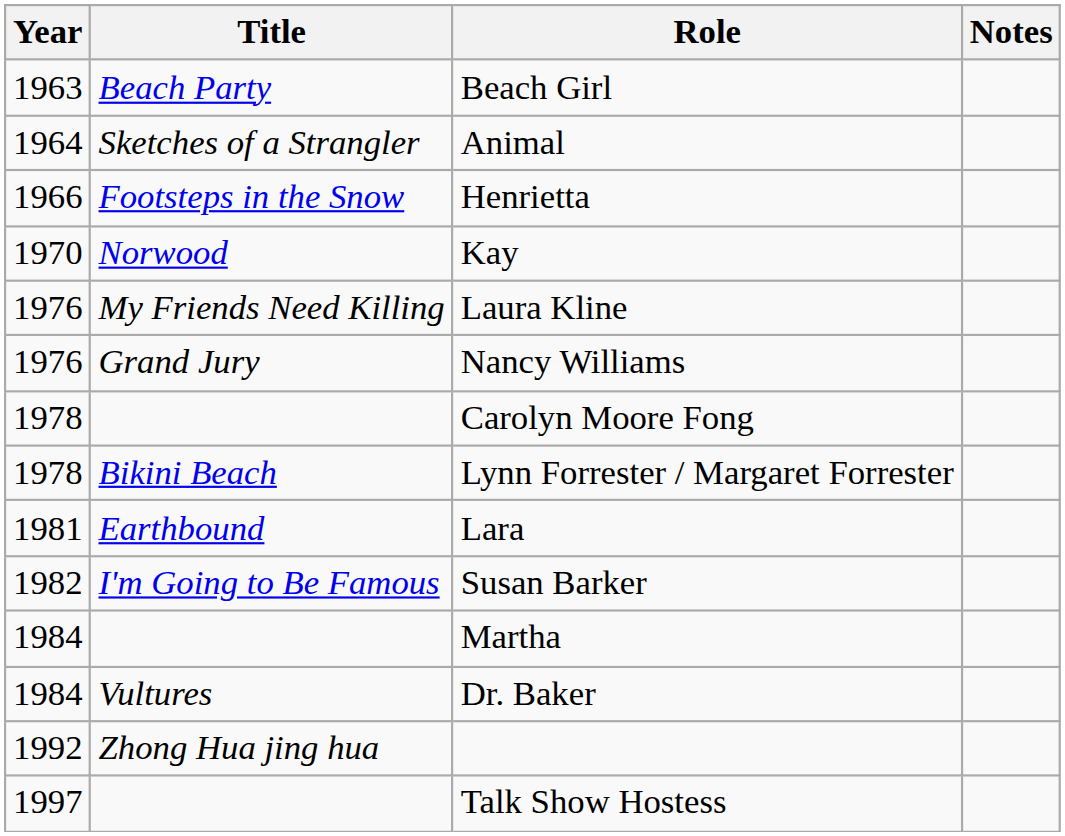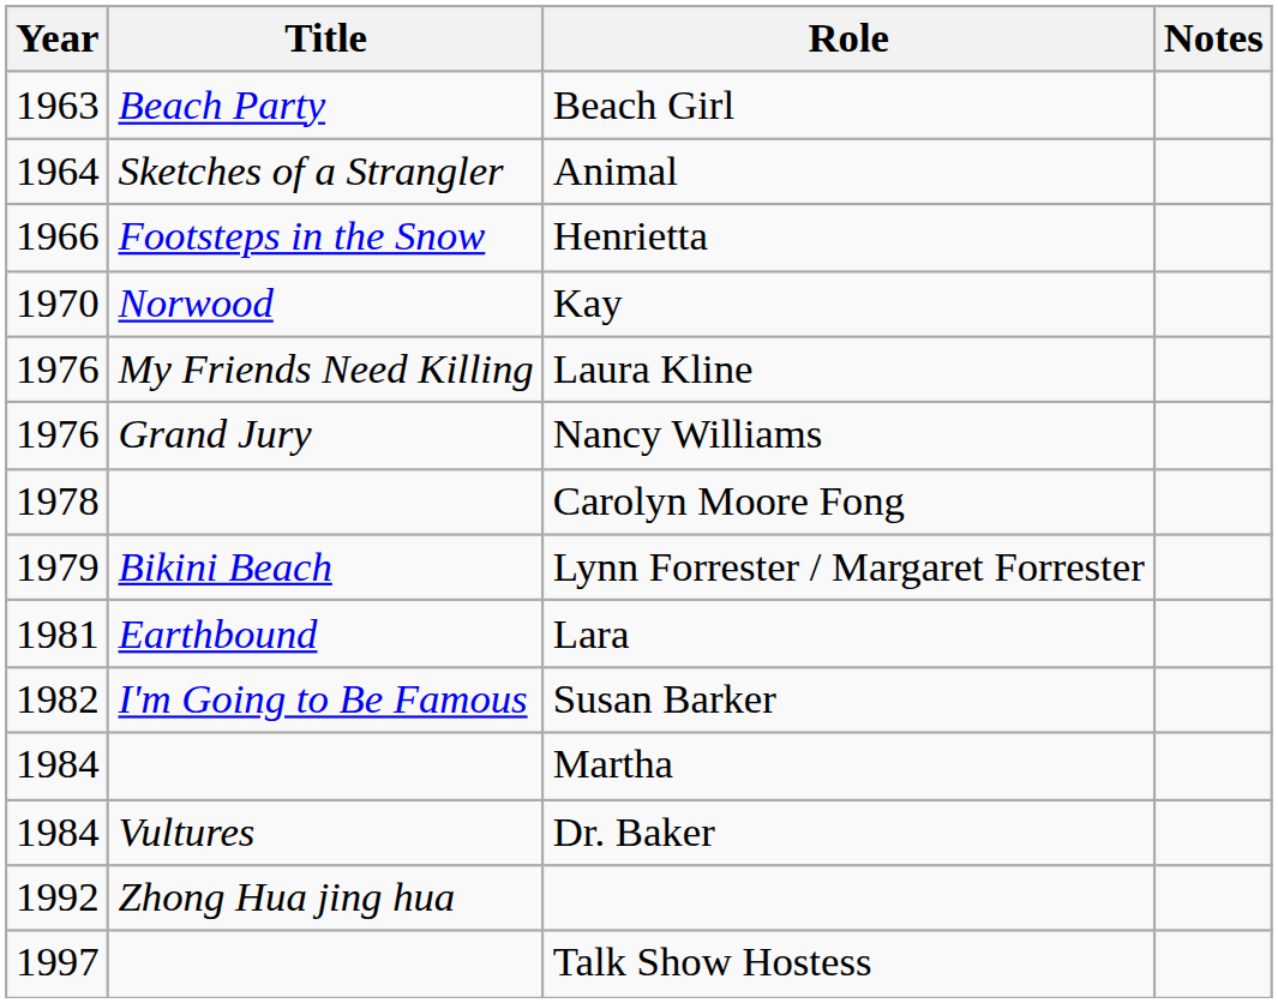 <table class="wikitable sortable">
 <tr>
 <th>Year</th>
 <th>Title</th>
 <th>Role</th>
 <th class="unsortable">Notes</th>
 </tr>
 <tr>
 <td>1963</td>
 <td><em><a href='#'>Beach Party</a></em></td>
 <td>Beach Girl</td>
 <td></td>
 </tr>
 <tr>
 <td>1964</td>
 <td><em>Sketches of a Strangler</em></td>
 <td>Animal</td>
 <td></td>
 </tr>
 <tr>
 <td>1966</td>
 <td><em><a href='#'>Footsteps in the Snow</a></em></td>
 <td>Henrietta</td>
 <td></td>
 </tr>
 <tr>
 <td>1970</td>
 <td><em><a href='#'>Norwood</a></em></td>
 <td>Kay</td>
 <td></td>
 </tr>
 <tr>
 <td>1976</td>
 <td><em>My Friends Need Killing</em></td>
 <td>Laura Kline</td>
 <td></td>
 </tr>
 <tr>
 <td>1976</td>
 <td><em>Grand Jury</em></td>
 <td>Nancy Williams</td>
 <td></td>
 </tr>
 <tr>
 <td>1978</td>
 <td><em></em></td>
 <td>Carolyn Moore Fong</td>
 <td></td>
 </tr>
 <tr>
-<td>1978</td>
+<td>1979</td>
 <td><em><a href='#'>Bikini Beach</a></em></td>
 <td>Lynn Forrester / Margaret Forrester</td>
 <td></td>
 </tr>
 <tr>
 <td>1981</td>
 <td><em><a href='#'>Earthbound</a></em></td>
 <td>Lara</td>
 <td></td>
 </tr>
 <tr>
 <td>1982</td>
 <td><em><a href='#'>I'm Going to Be Famous</a></em></td>
 <td>Susan Barker</td>
 <td></td>
 </tr>
 <tr>
 <td>1984</td>
 <td><em></em></td>
 <td>Martha</td>
 <td></td>
 </tr>
 <tr>
 <td>1984</td>
 <td><em>Vultures</em></td>
 <td>Dr. Baker</td>
 <td></td>
 </tr>
 <tr>
 <td>1992</td>
 <td><em>Zhong Hua jing hua</em></td>
 <td></td>
 <td></td>
 </tr>
 <tr>
 <td>1997</td>
 <td><em></em></td>
 <td>Talk Show Hostess</td>
 <td></td>
 </tr>
 </table>
